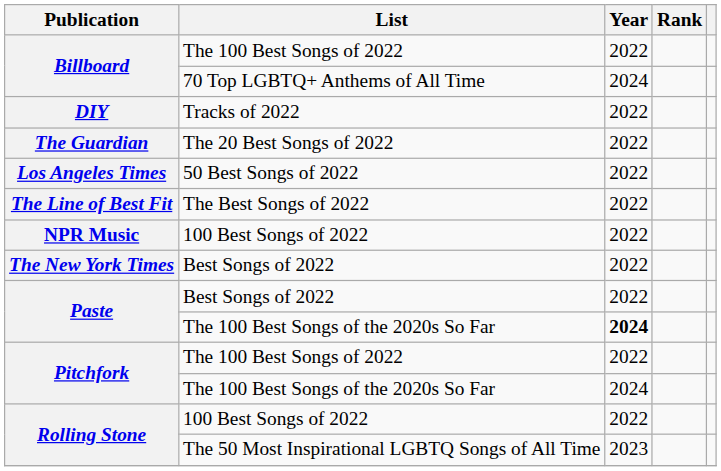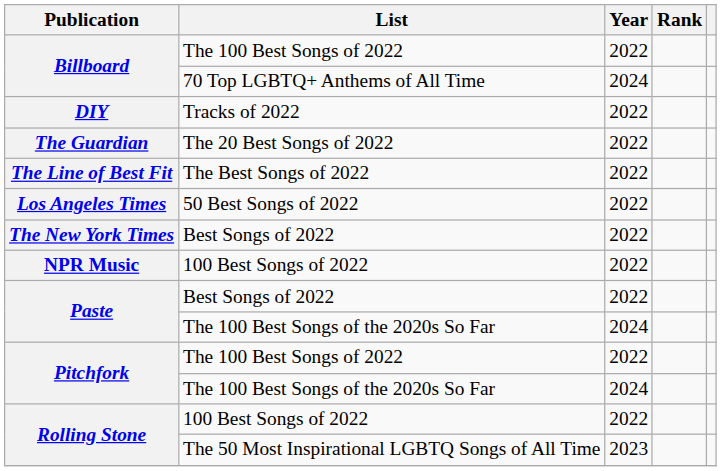 <table class="wikitable plainrowheaders sortable" style="margin-right: 0;">
 <tr>
 <th scope="col">Publication</th>
 <th scope="col">List</th>
 <th scope="col">Year</th>
 <th scope="col">Rank</th>
 <th scope="col" class="unsortable"></th>
 </tr>
 <tr>
 <th rowspan="2" scope="row"><em><a href='#'>Billboard</a></em></th>
 <td>The 100 Best Songs of 2022</td>
 <td>2022</td>
 <td></td>
 <td></td>
 </tr>
 <tr>
 <td>70 Top LGBTQ+ Anthems of All Time</td>
 <td>2024</td>
 <td></td>
 <td></td>
 </tr>
 <tr>
 <th rowspan="1" scope="row"><em><a href='#'>DIY</a></em></th>
 <td>Tracks of 2022</td>
 <td>2022</td>
 <td></td>
 <td></td>
 </tr>
 <tr>
 <th scope="row"><em><a href='#'>The Guardian</a></em></th>
 <td>The 20 Best Songs of 2022</td>
 <td>2022</td>
 <td></td>
 <td></td>
 </tr>
 <tr>
+<th scope="row"><em><a href='#'>The Line of Best Fit</a></em></th>
+<td>The Best Songs of 2022</td>
+<td>2022</td>
+<td></td>
+<td></td>
+</tr>
+<tr>
 <th scope="row"><em><a href='#'>Los Angeles Times</a></em></th>
 <td>50 Best Songs of 2022</td>
 <td>2022</td>
 <td></td>
 <td></td>
 </tr>
 <tr>
-<th scope="row"><em><a href='#'>The Line of Best Fit</a></em></th>
-<td>The Best Songs of 2022</td>
+<th scope="row"><em><a href='#'>The New York Times</a></em></th>
+<td>Best Songs of 2022</td>
 <td>2022</td>
 <td></td>
 <td></td>
 </tr>
 <tr>
 <th scope="row"><a href='#'>NPR Music</a></th>
 <td>100 Best Songs of 2022</td>
-<td>2022</td>
-<td></td>
-<td></td>
-</tr>
-<tr>
-<th scope="row"><em><a href='#'>The New York Times</a></em></th>
-<td>Best Songs of 2022</td>
 <td>2022</td>
 <td></td>
 <td></td>
 </tr>
 <tr>
 <th rowspan="2" scope="row"><em><a href='#'>Paste</a></em></th>
 <td>Best Songs of 2022</td>
 <td>2022</td>
 <td></td>
 <td></td>
 </tr>
 <tr>
 <td>The 100 Best Songs of the 2020s So Far</td>
-<td><strong>2024</strong></td>
+<td>2024</td>
 <td></td>
 <td></td>
 </tr>
 <tr>
 <th rowspan="2" scope="row"><em><a href='#'>Pitchfork</a></em></th>
 <td>The 100 Best Songs of 2022</td>
 <td>2022</td>
 <td></td>
 <td></td>
 </tr>
 <tr>
 <td>The 100 Best Songs of the 2020s So Far</td>
 <td>2024</td>
 <td></td>
 <td></td>
 </tr>
 <tr>
 <th rowspan="2" scope="row"><em><a href='#'>Rolling Stone</a></em></th>
 <td>100 Best Songs of 2022</td>
 <td>2022</td>
 <td></td>
 <td></td>
 </tr>
 <tr>
 <td>The 50 Most Inspirational LGBTQ Songs of All Time</td>
 <td>2023</td>
 <td></td>
 <td></td>
 </tr>
 <tr>
 </tr>
 </table>
